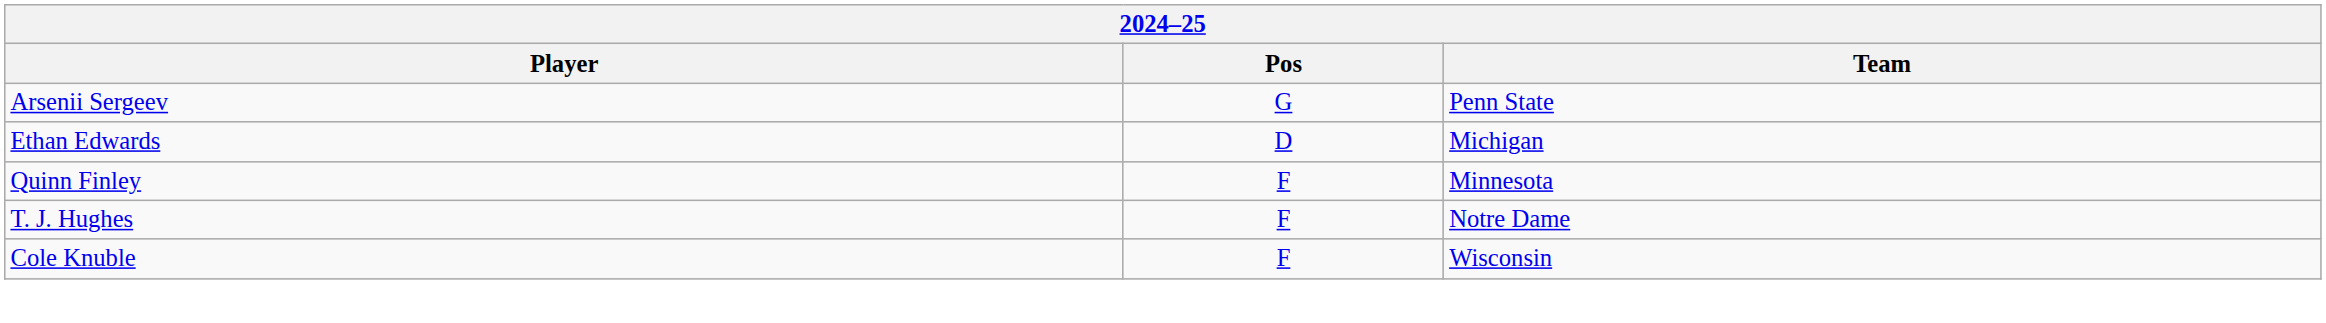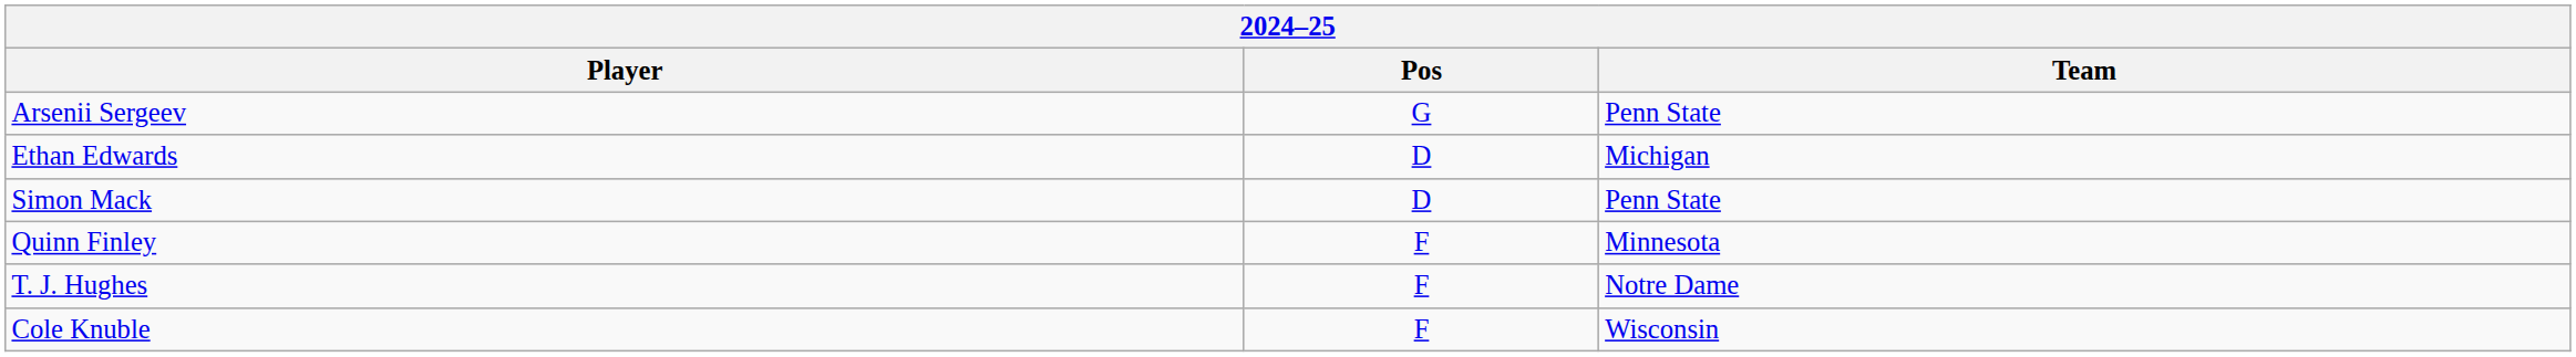 <table class="wikitable" width=95%>
 <tr>
 <th colspan=3><a href='#'>2024–25</a></th>
 </tr>
 <tr>
 <th>Player</th>
 <th>Pos</th>
 <th>Team</th>
 </tr>
 <tr>
 <td><a href='#'>Arsenii Sergeev</a></td>
 <td style="text-align:center;"><a href='#'>G</a></td>
 <td><a href='#'>Penn State</a></td>
 </tr>
 <tr>
 <td><a href='#'>Ethan Edwards</a></td>
 <td style="text-align:center;"><a href='#'>D</a></td>
 <td><a href='#'>Michigan</a></td>
 </tr>
 <tr>
+<td><a href='#'>Simon Mack</a></td>
+<td style="text-align:center;"><a href='#'>D</a></td>
+<td><a href='#'>Penn State</a></td>
+</tr>
+<tr>
 <td><a href='#'>Quinn Finley</a></td>
 <td style="text-align:center;"><a href='#'>F</a></td>
 <td><a href='#'>Minnesota</a></td>
 </tr>
 <tr>
 <td><a href='#'>T. J. Hughes</a></td>
 <td style="text-align:center;"><a href='#'>F</a></td>
 <td><a href='#'>Notre Dame</a></td>
 </tr>
 <tr>
 <td><a href='#'>Cole Knuble</a></td>
 <td style="text-align:center;"><a href='#'>F</a></td>
 <td><a href='#'>Wisconsin</a></td>
 </tr>
 </table>
